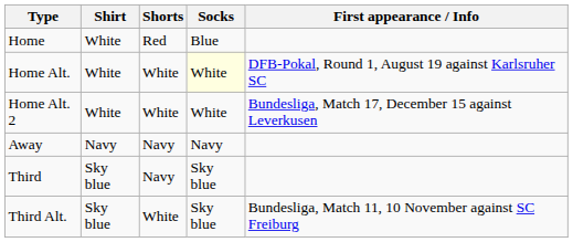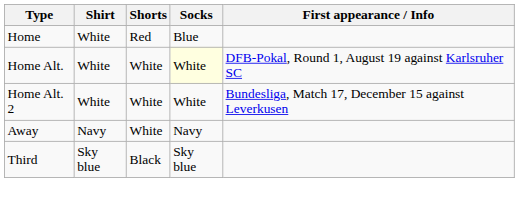 <table class="wikitable">
 <tr>
 <th>Type</th>
 <th>Shirt</th>
 <th>Shorts</th>
 <th>Socks</th>
 <th>First appearance / Info</th>
 </tr>
 <tr>
 <td>Home</td>
 <td>White</td>
 <td>Red</td>
 <td>Blue</td>
 <td></td>
 </tr>
 <tr>
 <td>Home Alt.</td>
 <td>White</td>
 <td>White</td>
 <td style="background: lightyellow;">White</td>
 <td><a href='#'>DFB-Pokal</a>, Round 1, August 19 against <a href='#'>Karlsruher SC</a></td>
 </tr>
 <tr>
 <td>Home Alt. 2</td>
 <td>White</td>
 <td>White</td>
 <td>White</td>
 <td><a href='#'>Bundesliga</a>, Match 17, December 15 against <a href='#'>Leverkusen</a></td>
 </tr>
 <tr>
 <td>Away</td>
 <td>Navy</td>
-<td>Navy</td>
+<td>White</td>
 <td>Navy</td>
 <td></td>
 </tr>
 <tr>
 <td>Third</td>
 <td>Sky blue</td>
-<td>Navy</td>
+<td>Black</td>
 <td>Sky blue</td>
 <td></td>
 </tr>
-<tr>
-<td>Third Alt.</td>
-<td>Sky blue</td>
-<td>White</td>
-<td>Sky blue</td>
-<td>Bundesliga, Match 11, 10 November against <a href='#'>SC Freiburg</a></td>
-</tr>
 </table>
